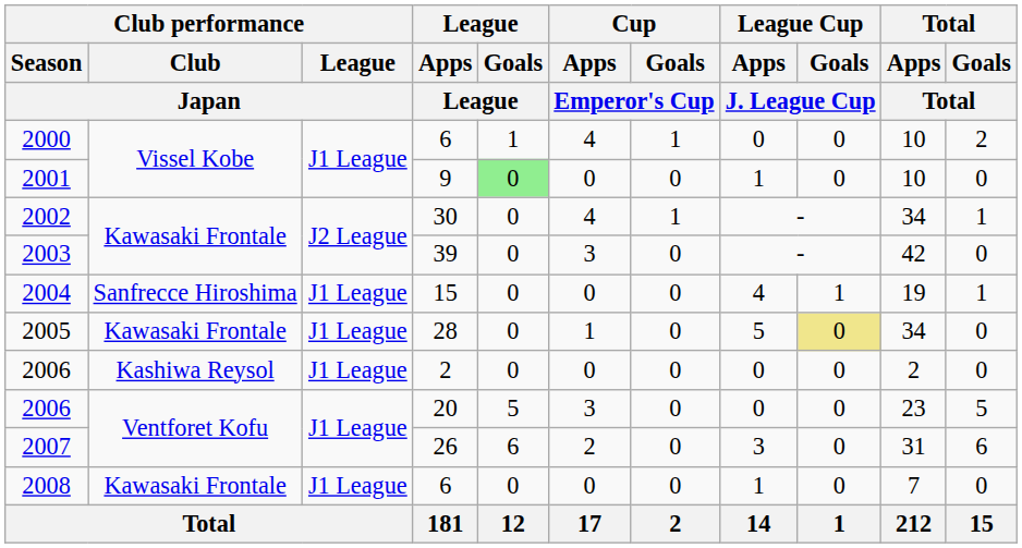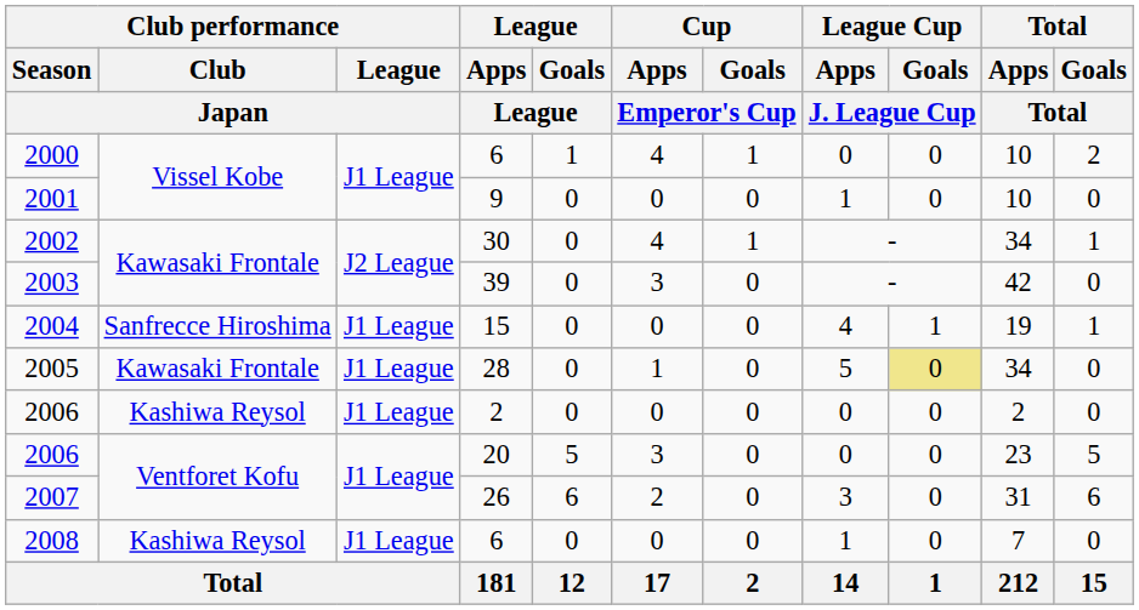 <table class="wikitable" style="text-align:center;">
 <tr>
 <th colspan=3>Club performance</th>
 <th colspan=2>League</th>
 <th colspan=2>Cup</th>
 <th colspan=2>League Cup</th>
 <th colspan=2>Total</th>
 </tr>
 <tr>
 <th>Season</th>
 <th>Club</th>
 <th>League</th>
 <th>Apps</th>
 <th>Goals</th>
 <th>Apps</th>
 <th>Goals</th>
 <th>Apps</th>
 <th>Goals</th>
 <th>Apps</th>
 <th>Goals</th>
 </tr>
 <tr>
 <th colspan=3>Japan</th>
 <th colspan=2>League</th>
 <th colspan=2><a href='#'>Emperor's Cup</a></th>
 <th colspan=2><a href='#'>J. League Cup</a></th>
 <th colspan=2>Total</th>
 </tr>
 <tr>
 <td><a href='#'>2000</a></td>
 <td rowspan="2"><a href='#'>Vissel Kobe</a></td>
 <td rowspan="2"><a href='#'>J1 League</a></td>
 <td>6</td>
 <td>1</td>
 <td>4</td>
 <td>1</td>
 <td>0</td>
 <td>0</td>
 <td>10</td>
 <td>2</td>
 </tr>
 <tr>
 <td><a href='#'>2001</a></td>
 <td>9</td>
-<td style="background: lightgreen;">0</td>
+<td>0</td>
 <td>0</td>
 <td>0</td>
 <td>1</td>
 <td>0</td>
 <td>10</td>
 <td>0</td>
 </tr>
 <tr>
 <td><a href='#'>2002</a></td>
 <td rowspan="2"><a href='#'>Kawasaki Frontale</a></td>
 <td rowspan="2"><a href='#'>J2 League</a></td>
 <td>30</td>
 <td>0</td>
 <td>4</td>
 <td>1</td>
 <td colspan="2">-</td>
 <td>34</td>
 <td>1</td>
 </tr>
 <tr>
 <td><a href='#'>2003</a></td>
 <td>39</td>
 <td>0</td>
 <td>3</td>
 <td>0</td>
 <td colspan="2">-</td>
 <td>42</td>
 <td>0</td>
 </tr>
 <tr>
 <td><a href='#'>2004</a></td>
 <td><a href='#'>Sanfrecce Hiroshima</a></td>
 <td><a href='#'>J1 League</a></td>
 <td>15</td>
 <td>0</td>
 <td>0</td>
 <td>0</td>
 <td>4</td>
 <td>1</td>
 <td>19</td>
 <td>1</td>
 </tr>
 <tr>
 <td>2005</td>
 <td><a href='#'>Kawasaki Frontale</a></td>
 <td><a href='#'>J1 League</a></td>
 <td>28</td>
 <td>0</td>
 <td>1</td>
 <td>0</td>
 <td>5</td>
 <td style="background: khaki;">0</td>
 <td>34</td>
 <td>0</td>
 </tr>
 <tr>
 <td>2006</td>
 <td><a href='#'>Kashiwa Reysol</a></td>
 <td><a href='#'>J1 League</a></td>
 <td>2</td>
 <td>0</td>
 <td>0</td>
 <td>0</td>
 <td>0</td>
 <td>0</td>
 <td>2</td>
 <td>0</td>
 </tr>
 <tr>
 <td><a href='#'>2006</a></td>
 <td rowspan="2"><a href='#'>Ventforet Kofu</a></td>
 <td rowspan="2"><a href='#'>J1 League</a></td>
 <td>20</td>
 <td>5</td>
 <td>3</td>
 <td>0</td>
 <td>0</td>
 <td>0</td>
 <td>23</td>
 <td>5</td>
 </tr>
 <tr>
 <td><a href='#'>2007</a></td>
 <td>26</td>
 <td>6</td>
 <td>2</td>
 <td>0</td>
 <td>3</td>
 <td>0</td>
 <td>31</td>
 <td>6</td>
 </tr>
 <tr>
 <td><a href='#'>2008</a></td>
-<td><a href='#'>Kawasaki Frontale</a></td>
+<td><a href='#'>Kashiwa Reysol</a></td>
 <td><a href='#'>J1 League</a></td>
 <td>6</td>
 <td>0</td>
 <td>0</td>
 <td>0</td>
 <td>1</td>
 <td>0</td>
 <td>7</td>
 <td>0</td>
 </tr>
 <tr>
 <th colspan=3>Total</th>
 <th>181</th>
 <th>12</th>
 <th>17</th>
 <th>2</th>
 <th>14</th>
 <th>1</th>
 <th>212</th>
 <th>15</th>
 </tr>
 </table>
